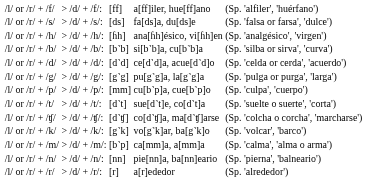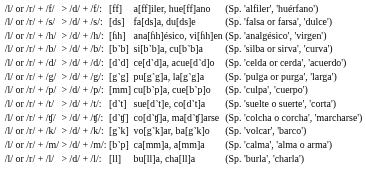 <table>
 <tr>
 <td>/l/ or /r/ + /f/</td>
 <td>></td>
 <td>/d/ + /f/:</td>
 <td>[ff]</td>
 <td>a[ff]iler, hue[ff]ano</td>
 <td>(Sp. 'alfiler', 'huérfano')</td>
 </tr>
 <tr>
 <td>/l/ or /r/ + /s/</td>
 <td>></td>
 <td>/d/ + /s/:</td>
 <td>[ds]</td>
 <td>fa[ds]a, du[ds]e</td>
 <td>(Sp. 'falsa or farsa', 'dulce')</td>
 </tr>
 <tr>
 <td>/l/ or /r/ + /h/</td>
 <td>></td>
 <td>/d/ + /h/:</td>
 <td>[ɦh]</td>
 <td>ana[ɦh]ésico, vi[ɦh]en</td>
 <td>(Sp. 'analgésico', 'virgen')</td>
 </tr>
 <tr>
 <td>/l/ or /r/ + /b/</td>
 <td>></td>
 <td>/d/ + /b/:</td>
 <td>[b˺b]</td>
 <td>si[b˺b]a, cu[b˺b]a</td>
 <td>(Sp. 'silba or sirva', 'curva')</td>
 </tr>
 <tr>
 <td>/l/ or /r/ + /d/</td>
 <td>></td>
 <td>/d/ + /d/:</td>
 <td>[d˺d]</td>
 <td>ce[d˺d]a, acue[d˺d]o</td>
 <td>(Sp. 'celda or cerda', 'acuerdo')</td>
 </tr>
 <tr>
 <td>/l/ or /r/ + /g/</td>
 <td>></td>
 <td>/d/ + /g/:</td>
 <td>[g˺g]</td>
 <td>pu[g˺g]a, la[g˺g]a</td>
 <td>(Sp. 'pulga or purga', 'larga')</td>
 </tr>
 <tr>
 <td>/l/ or /r/ + /p/</td>
 <td>></td>
 <td>/d/ + /p/:</td>
 <td>[mm]</td>
 <td>cu[b˺p]a, cue[b˺p]o</td>
 <td>(Sp. 'culpa', 'cuerpo')</td>
 </tr>
 <tr>
 <td>/l/ or /r/ + /t/</td>
 <td>></td>
 <td>/d/ + /t/:</td>
 <td>[d˺t]</td>
 <td>sue[d˺t]e, co[d˺t]a</td>
 <td>(Sp. 'suelte o suerte', 'corta')</td>
 </tr>
 <tr>
 <td>/l/ or /r/ + /ʧ/</td>
 <td>></td>
 <td>/d/ + /ʧ/:</td>
 <td>[d˺ʧ]</td>
 <td>co[d˺ʧ]a, ma[d˺ʧ]arse</td>
 <td>(Sp. 'colcha o corcha', 'marcharse')</td>
 </tr>
 <tr>
 <td>/l/ or /r/ + /k/</td>
 <td>></td>
 <td>/d/ + /k/:</td>
 <td>[g˺k]</td>
 <td>vo[g˺k]ar, ba[g˺k]o</td>
 <td>(Sp. 'volcar', 'barco')</td>
 </tr>
 <tr>
 <td>/l/ or /r/ + /m/</td>
 <td>></td>
 <td>/d/ + /m/:</td>
 <td>[b˺p]</td>
 <td>ca[mm]a, a[mm]a</td>
 <td>(Sp. 'calma', 'alma o arma')</td>
 </tr>
 <tr>
-<td>/l/ or /r/ + /n/</td>
+<td>/l/ or /r/ + /l/</td>
 <td>></td>
-<td>/d/ + /n/:</td>
-<td>[nn]</td>
-<td>pie[nn]a, ba[nn]eario</td>
-<td>(Sp. 'pierna', 'balneario')</td>
-</tr>
-<tr>
-<td>/l/ or /r/ + /r/</td>
-<td>></td>
-<td>/d/ + /r/:</td>
-<td>[r]</td>
-<td>a[r]ededor</td>
-<td>(Sp. 'alrededor')</td>
+<td>/d/ + /l/:</td>
+<td>[ll]</td>
+<td>bu[ll]a, cha[ll]a</td>
+<td>(Sp. 'burla', 'charla')</td>
 </tr>
 </table>
